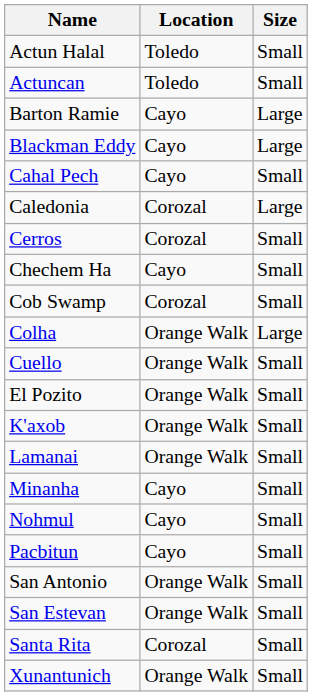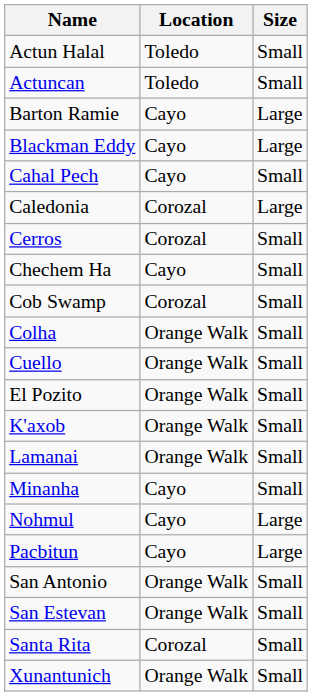 <table class="wikitable sortable static-row-numbers" style="text-align:left;">
 <tr>
 <th>Name</th>
 <th>Location</th>
 <th>Size</th>
 </tr>
 <tr>
 <td>Actun Halal</td>
 <td>Toledo</td>
 <td>Small</td>
 </tr>
 <tr>
 <td><a href='#'>Actuncan</a></td>
 <td>Toledo</td>
 <td>Small</td>
 </tr>
 <tr>
 <td>Barton Ramie</td>
 <td>Cayo</td>
 <td>Large</td>
 </tr>
 <tr>
 <td><a href='#'>Blackman Eddy</a></td>
 <td>Cayo</td>
 <td>Large</td>
 </tr>
 <tr>
 <td><a href='#'>Cahal Pech</a></td>
 <td>Cayo</td>
 <td>Small</td>
 </tr>
 <tr>
 <td>Caledonia</td>
 <td>Corozal</td>
 <td>Large</td>
 </tr>
 <tr>
 <td><a href='#'>Cerros</a></td>
 <td>Corozal</td>
 <td>Small</td>
 </tr>
 <tr>
 <td>Chechem Ha</td>
 <td>Cayo</td>
 <td>Small</td>
 </tr>
 <tr>
 <td>Cob Swamp</td>
 <td>Corozal</td>
 <td>Small</td>
 </tr>
 <tr>
 <td><a href='#'>Colha</a></td>
 <td>Orange Walk</td>
-<td>Large</td>
+<td>Small</td>
 </tr>
 <tr>
 <td><a href='#'>Cuello</a></td>
 <td>Orange Walk</td>
 <td>Small</td>
 </tr>
 <tr>
 <td>El Pozito</td>
 <td>Orange Walk</td>
 <td>Small</td>
 </tr>
 <tr>
 <td><a href='#'>K'axob</a></td>
 <td>Orange Walk</td>
 <td>Small</td>
 </tr>
 <tr>
 <td><a href='#'>Lamanai</a></td>
 <td>Orange Walk</td>
 <td>Small</td>
 </tr>
 <tr>
 <td><a href='#'>Minanha</a></td>
 <td>Cayo</td>
 <td>Small</td>
 </tr>
 <tr>
 <td><a href='#'>Nohmul</a></td>
 <td>Cayo</td>
-<td>Small</td>
+<td>Large</td>
 </tr>
 <tr>
 <td><a href='#'>Pacbitun</a></td>
 <td>Cayo</td>
-<td>Small</td>
+<td>Large</td>
 </tr>
 <tr>
 <td>San Antonio</td>
 <td>Orange Walk</td>
 <td>Small</td>
 </tr>
 <tr>
 <td><a href='#'>San Estevan</a></td>
 <td>Orange Walk</td>
 <td>Small</td>
 </tr>
 <tr>
 <td><a href='#'>Santa Rita</a></td>
 <td>Corozal</td>
 <td>Small</td>
 </tr>
 <tr>
 <td><a href='#'>Xunantunich</a></td>
 <td>Orange Walk</td>
 <td>Small</td>
 </tr>
 </table>
